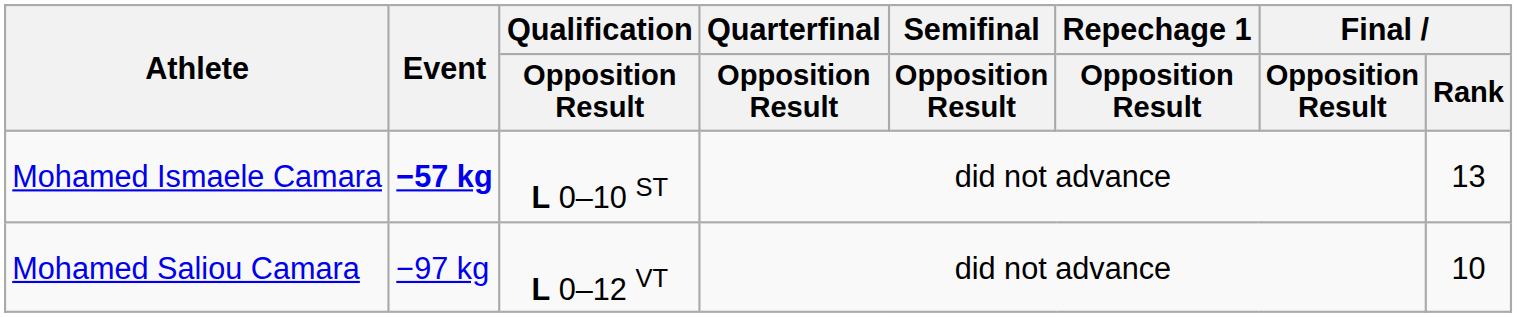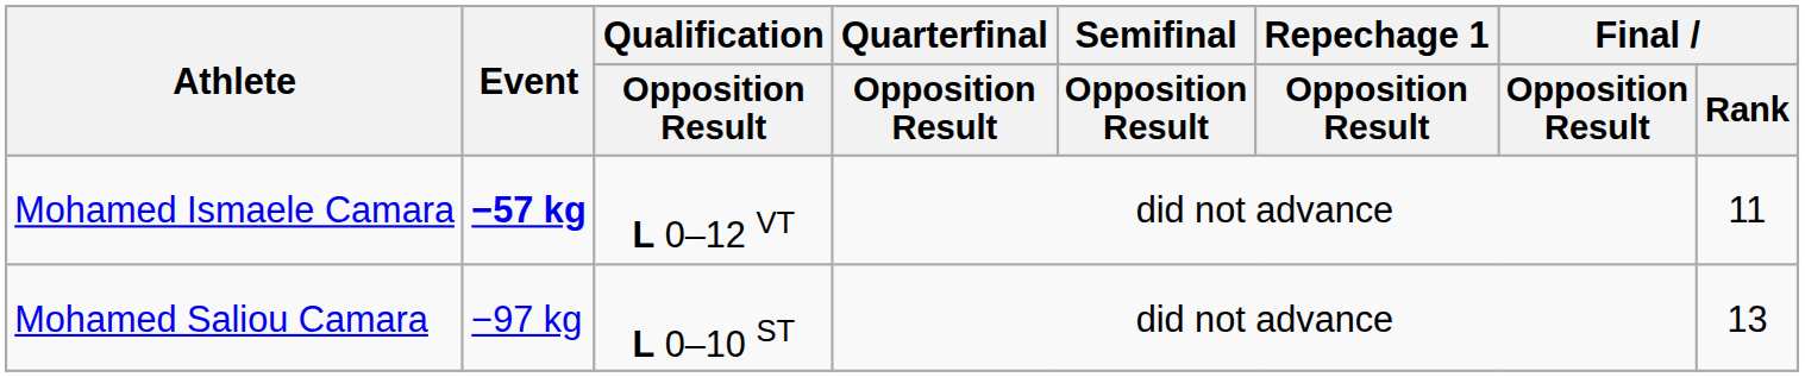 <table class="wikitable" style="font-size:90%">
 <tr>
 <th rowspan=2>Athlete</th>
 <th rowspan=2>Event</th>
 <th>Qualification</th>
 <th>Quarterfinal</th>
 <th>Semifinal</th>
 <th>Repechage 1</th>
 <th colspan=2>Final / </th>
 </tr>
 <tr style="font-size: 95%">
 <th>Opposition<br>Result</th>
 <th>Opposition<br>Result</th>
 <th>Opposition<br>Result</th>
 <th>Opposition<br>Result</th>
 <th>Opposition<br>Result</th>
 <th>Rank</th>
 </tr>
 <tr align=center>
 <td align=left><a href='#'>Mohamed Ismaele Camara</a></td>
 <td align=left><strong><a href='#'>−57 kg</a></strong></td>
+<td><br><strong>L</strong> 0–12 <sup>VT</sup></td>
+<td colspan=4>did not advance</td>
+<td>11</td>
+</tr>
+<tr align=center>
+<td align=left><a href='#'>Mohamed Saliou Camara</a></td>
+<td align=left><a href='#'>−97 kg</a></td>
 <td><br><strong>L</strong> 0–10 <sup>ST</sup></td>
 <td colspan=4>did not advance</td>
 <td>13</td>
 </tr>
-<tr align=center>
-<td align=left><a href='#'>Mohamed Saliou Camara</a></td>
-<td align=left><a href='#'>−97 kg</a></td>
-<td><br><strong>L</strong> 0–12 <sup>VT</sup></td>
-<td colspan=4>did not advance</td>
-<td>10</td>
-</tr>
 </table>
